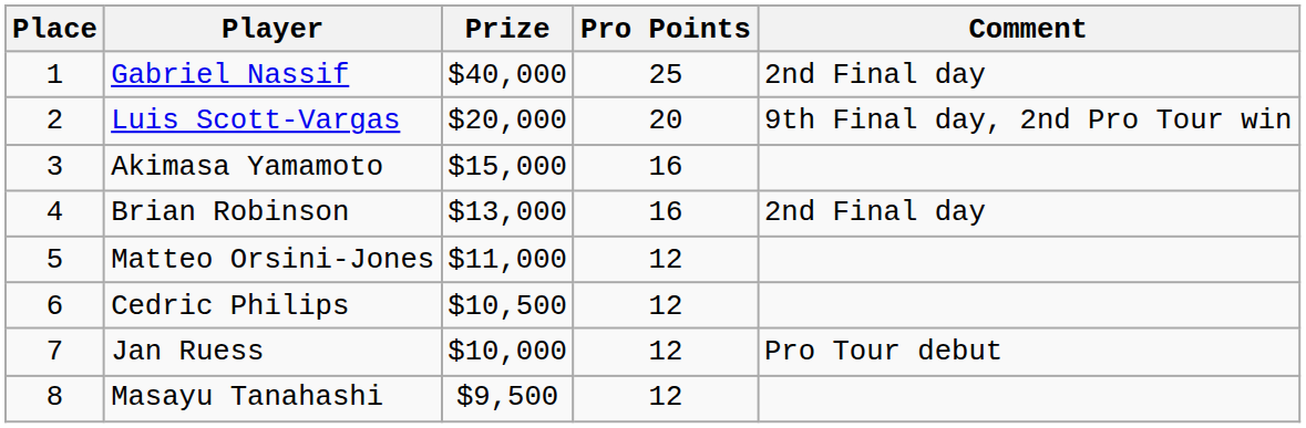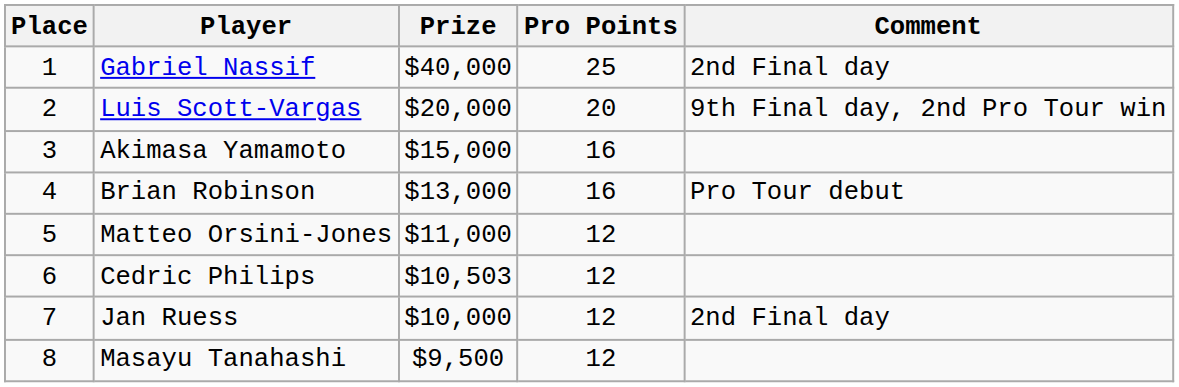 <table class="wikitable">
 <tr>
 <th>Place</th>
 <th>Player</th>
 <th>Prize</th>
 <th>Pro Points</th>
 <th>Comment</th>
 </tr>
 <tr>
 <td align=center>1</td>
 <td> <a href='#'>Gabriel Nassif</a></td>
 <td align=center>$40,000</td>
 <td align=center>25</td>
 <td>2nd Final day</td>
 </tr>
 <tr>
 <td align=center>2</td>
 <td> <a href='#'>Luis Scott-Vargas</a></td>
 <td align=center>$20,000</td>
 <td align=center>20</td>
 <td>9th Final day, 2nd Pro Tour win</td>
 </tr>
 <tr>
 <td align=center>3</td>
 <td> Akimasa Yamamoto</td>
 <td align=center>$15,000</td>
 <td align=center>16</td>
 <td></td>
 </tr>
 <tr>
 <td align=center>4</td>
 <td> Brian Robinson</td>
 <td align=center>$13,000</td>
 <td align=center>16</td>
-<td>2nd Final day</td>
+<td>Pro Tour debut</td>
 </tr>
 <tr>
 <td align=center>5</td>
 <td> Matteo Orsini-Jones</td>
 <td align=center>$11,000</td>
 <td align=center>12</td>
 <td></td>
 </tr>
 <tr>
 <td align=center>6</td>
 <td> Cedric Philips</td>
-<td align=center>$10,500</td>
+<td align=center>$10,503</td>
 <td align=center>12</td>
 <td></td>
 </tr>
 <tr>
 <td align=center>7</td>
 <td> Jan Ruess</td>
 <td align=center>$10,000</td>
 <td align=center>12</td>
-<td>Pro Tour debut</td>
+<td>2nd Final day</td>
 </tr>
 <tr>
 <td align=center>8</td>
 <td> Masayu Tanahashi</td>
 <td align=center>$9,500</td>
 <td align=center>12</td>
 <td></td>
 </tr>
 </table>
